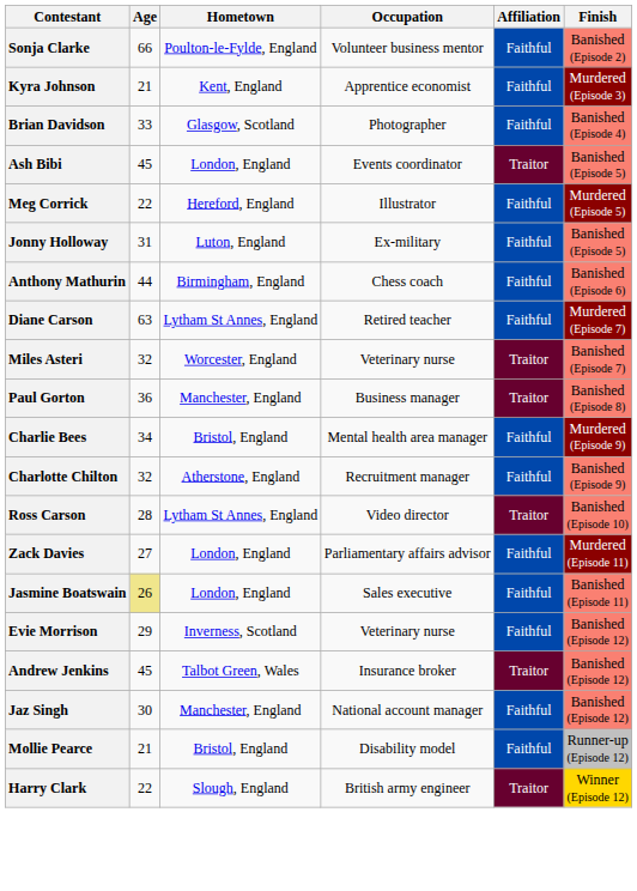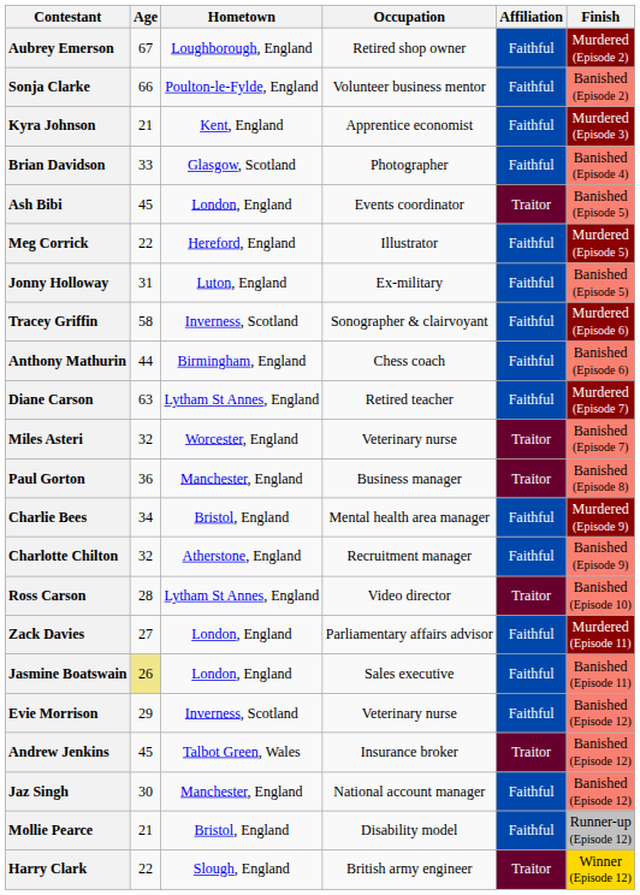 <table class="wikitable sortable" style="margin:auto; text-align:center">
 <tr>
 <th scope="col">Contestant</th>
 <th scope="col">Age</th>
 <th scope="col">Hometown</th>
 <th scope="col">Occupation</th>
 <th scope="col">Affiliation</th>
 <th scope="col">Finish</th>
+</tr>
+<tr>
+<th style="text-align:left">Aubrey Emerson</th>
+<td>67</td>
+<td><a href='#'>Loughborough</a>, England</td>
+<td>Retired shop owner</td>
+<td bgcolor="#0047AB" span style="color:#FFFFFF">Faithful</td>
+<td style="background:darkred; color:white">Murdered<br><small>(Episode 2)</small></td>
 </tr>
 <tr>
 <th style="text-align:left">Sonja Clarke</th>
 <td>66</td>
 <td><a href='#'>Poulton-le-Fylde</a>, England</td>
 <td>Volunteer business mentor</td>
 <td bgcolor="#0047AB" span style="color:#FFFFFF">Faithful</td>
 <td style="background:salmon">Banished<br><small>(Episode 2)</small></td>
 </tr>
 <tr>
 <th style="text-align:left">Kyra Johnson</th>
 <td>21</td>
 <td><a href='#'>Kent</a>, England</td>
 <td>Apprentice economist</td>
 <td bgcolor="#0047AB" span style="color:#FFFFFF">Faithful</td>
 <td style="background:darkred; color:white">Murdered<br><small>(Episode 3)</small></td>
 </tr>
 <tr>
 <th style="text-align:left">Brian Davidson</th>
 <td>33</td>
 <td><a href='#'>Glasgow</a>, Scotland</td>
 <td>Photographer</td>
 <td bgcolor="#0047AB" span style="color:#FFFFFF">Faithful</td>
 <td style="background:salmon">Banished<br><small>(Episode 4)</small></td>
 </tr>
 <tr>
 <th style="text-align:left">Ash Bibi</th>
 <td>45</td>
 <td><a href='#'>London</a>, England</td>
 <td>Events coordinator</td>
 <td bgcolor="#67002F" span style="color:#FFFFFF">Traitor</td>
 <td style="background:salmon">Banished<br><small>(Episode 5)</small></td>
 </tr>
 <tr>
 <th style="text-align:left">Meg Corrick</th>
 <td>22</td>
 <td><a href='#'>Hereford</a>, England</td>
 <td>Illustrator</td>
 <td bgcolor="#0047AB" span style="color:#FFFFFF">Faithful</td>
 <td style="background:darkred; color:white">Murdered<br><small>(Episode 5)</small></td>
 </tr>
 <tr>
 <th style="text-align:left">Jonny Holloway</th>
 <td>31</td>
 <td><a href='#'>Luton</a>, England</td>
 <td>Ex-military</td>
 <td bgcolor="#0047AB" span style="color:#FFFFFF">Faithful</td>
 <td style="background:salmon">Banished<br><small>(Episode 5)</small></td>
+</tr>
+<tr>
+<th style="text-align:left">Tracey Griffin</th>
+<td>58</td>
+<td><a href='#'>Inverness</a>, Scotland</td>
+<td>Sonographer & clairvoyant</td>
+<td bgcolor="#0047AB" span style="color:#FFFFFF">Faithful</td>
+<td style="background:darkred; color:white">Murdered<br><small>(Episode 6)</small></td>
 </tr>
 <tr>
 <th style="text-align:left">Anthony Mathurin</th>
 <td>44</td>
 <td><a href='#'>Birmingham</a>, England</td>
 <td>Chess coach</td>
 <td bgcolor="#0047AB" span style="color:#FFFFFF">Faithful</td>
 <td style="background:salmon">Banished<br><small>(Episode 6)</small></td>
 </tr>
 <tr>
 <th style="text-align:left">Diane Carson</th>
 <td>63</td>
 <td><a href='#'>Lytham St Annes</a>, England</td>
 <td>Retired teacher</td>
 <td bgcolor="#0047AB" span style="color:#FFFFFF">Faithful</td>
 <td style="background:darkred; color:white">Murdered<br><small>(Episode 7)</small></td>
 </tr>
 <tr>
 <th style="text-align:left">Miles Asteri</th>
 <td>32</td>
 <td><a href='#'>Worcester</a>, England</td>
 <td>Veterinary nurse</td>
 <td bgcolor="#67002F" span style="color:#FFFFFF">Traitor</td>
 <td style="background:salmon">Banished<br><small>(Episode 7)</small></td>
 </tr>
 <tr>
 <th style="text-align:left">Paul Gorton</th>
 <td>36</td>
 <td><a href='#'>Manchester</a>, England</td>
 <td>Business manager</td>
 <td bgcolor="#67002F" span style="color:#FFFFFF">Traitor</td>
 <td style="background:salmon">Banished<br><small>(Episode 8)</small></td>
 </tr>
 <tr>
 <th style="text-align:left">Charlie Bees</th>
 <td>34</td>
 <td><a href='#'>Bristol</a>, England</td>
 <td>Mental health area manager</td>
 <td bgcolor="#0047AB" span style="color:#FFFFFF">Faithful</td>
 <td style="background:darkred; color:white">Murdered<br><small>(Episode 9)</small></td>
 </tr>
 <tr>
 <th style="text-align:left">Charlotte Chilton</th>
 <td>32</td>
 <td><a href='#'>Atherstone</a>, England</td>
 <td>Recruitment manager</td>
 <td bgcolor="#0047AB" span style="color:#FFFFFF">Faithful</td>
 <td style="background:salmon">Banished<br><small>(Episode 9)</small></td>
 </tr>
 <tr>
 <th style="text-align:left">Ross Carson</th>
 <td>28</td>
 <td><a href='#'>Lytham St Annes</a>, England</td>
 <td>Video director</td>
 <td bgcolor="#67002F" span style="color:#FFFFFF">Traitor</td>
 <td style="background:salmon">Banished<br><small>(Episode 10)</small></td>
 </tr>
 <tr>
 <th style="text-align:left">Zack Davies</th>
 <td>27</td>
 <td><a href='#'>London</a>, England</td>
 <td>Parliamentary affairs advisor</td>
 <td bgcolor="#0047AB" span style="color:#FFFFFF">Faithful</td>
 <td style="background:darkred; color:white">Murdered<br><small>(Episode 11)</small></td>
 </tr>
 <tr>
 <th style="text-align:left">Jasmine Boatswain</th>
 <td style="background: khaki;">26</td>
 <td><a href='#'>London</a>, England</td>
 <td>Sales executive</td>
 <td bgcolor="#0047AB" span style="color:#FFFFFF">Faithful</td>
 <td style="background:salmon">Banished<br><small>(Episode 11)</small></td>
 </tr>
 <tr>
 <th style="text-align:left">Evie Morrison</th>
 <td>29</td>
 <td><a href='#'>Inverness</a>, Scotland</td>
 <td>Veterinary nurse</td>
 <td bgcolor="#0047AB" style="color:#FFFFFF" span>Faithful</td>
 <td style="background:salmon">Banished<br><small>(Episode 12)</small></td>
 </tr>
 <tr>
 <th style="text-align:left">Andrew Jenkins</th>
 <td>45</td>
 <td><a href='#'>Talbot Green</a>, Wales</td>
 <td>Insurance broker</td>
 <td bgcolor="#67002F" span style="color:#FFFFFF">Traitor</td>
 <td style="background:salmon">Banished<br><small>(Episode 12)</small></td>
 </tr>
 <tr>
 <th style="text-align:left">Jaz Singh</th>
 <td>30</td>
 <td><a href='#'>Manchester</a>, England</td>
 <td>National account manager</td>
 <td bgcolor="#0047AB" span style="color:#FFFFFF">Faithful</td>
 <td style="background:salmon">Banished<br><small>(Episode 12)</small></td>
 </tr>
 <tr>
 <th style="text-align:left">Mollie Pearce</th>
 <td>21</td>
 <td><a href='#'>Bristol</a>, England</td>
 <td>Disability model</td>
 <td bgcolor="#0047AB" span style="color:#FFFFFF">Faithful</td>
 <td style="background:silver">Runner-up<br><small>(Episode 12)</small></td>
 </tr>
 <tr>
 <th style="text-align:left">Harry Clark</th>
 <td>22</td>
 <td><a href='#'>Slough</a>, England</td>
 <td>British army engineer</td>
 <td bgcolor="#67002F" style="color:#FFFFFF" span>Traitor</td>
 <td style="background:gold">Winner<br><small>(Episode 12)</small></td>
 </tr>
 </table>
